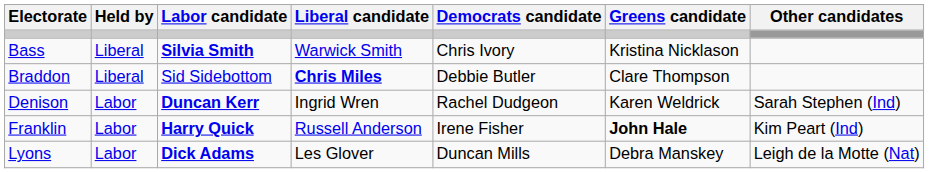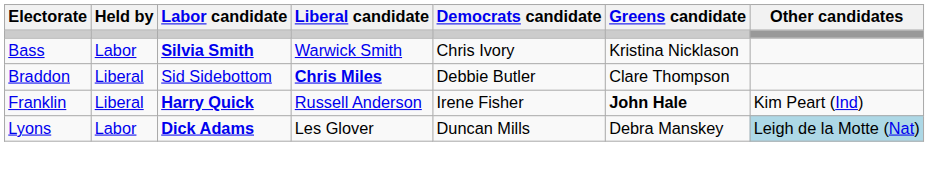 <table class="wikitable">
 <tr>
 <th>Electorate</th>
 <th>Held by</th>
 <th><a href='#'>Labor</a> candidate</th>
 <th><a href='#'>Liberal</a> candidate</th>
 <th><a href='#'>Democrats</a> candidate</th>
 <th><a href='#'>Greens</a> candidate</th>
 <th>Other candidates</th>
 </tr>
 <tr bgcolor="#cccccc">
 <td></td>
 <td></td>
 <td></td>
 <td></td>
 <td></td>
 <td></td>
 <td bgcolor="#999999"></td>
 </tr>
 <tr>
 <td><a href='#'>Bass</a></td>
-<td><a href='#'>Liberal</a></td>
+<td><a href='#'>Labor</a></td>
 <td><strong><a href='#'>Silvia Smith</a></strong></td>
 <td><a href='#'>Warwick Smith</a></td>
 <td>Chris Ivory</td>
 <td>Kristina Nicklason</td>
 <td></td>
 </tr>
 <tr>
 <td><a href='#'>Braddon</a></td>
 <td><a href='#'>Liberal</a></td>
 <td><a href='#'>Sid Sidebottom</a></td>
 <td><strong><a href='#'>Chris Miles</a></strong></td>
 <td>Debbie Butler</td>
 <td>Clare Thompson</td>
 <td></td>
 </tr>
 <tr>
-<td><a href='#'>Denison</a></td>
-<td><a href='#'>Labor</a></td>
-<td><strong><a href='#'>Duncan Kerr</a></strong></td>
-<td>Ingrid Wren</td>
-<td>Rachel Dudgeon</td>
-<td>Karen Weldrick</td>
-<td>Sarah Stephen (<a href='#'>Ind</a>)</td>
-</tr>
-<tr>
 <td><a href='#'>Franklin</a></td>
-<td><a href='#'>Labor</a></td>
+<td><a href='#'>Liberal</a></td>
 <td><strong><a href='#'>Harry Quick</a></strong></td>
 <td><a href='#'>Russell Anderson</a></td>
 <td>Irene Fisher</td>
 <td><strong>John Hale</strong></td>
 <td>Kim Peart (<a href='#'>Ind</a>)</td>
 </tr>
 <tr>
 <td><a href='#'>Lyons</a></td>
 <td><a href='#'>Labor</a></td>
 <td><strong><a href='#'>Dick Adams</a></strong></td>
 <td>Les Glover</td>
 <td>Duncan Mills</td>
 <td>Debra Manskey</td>
-<td>Leigh de la Motte (<a href='#'>Nat</a>)</td>
+<td style="background: lightblue;">Leigh de la Motte (<a href='#'>Nat</a>)</td>
 </tr>
 </table>
